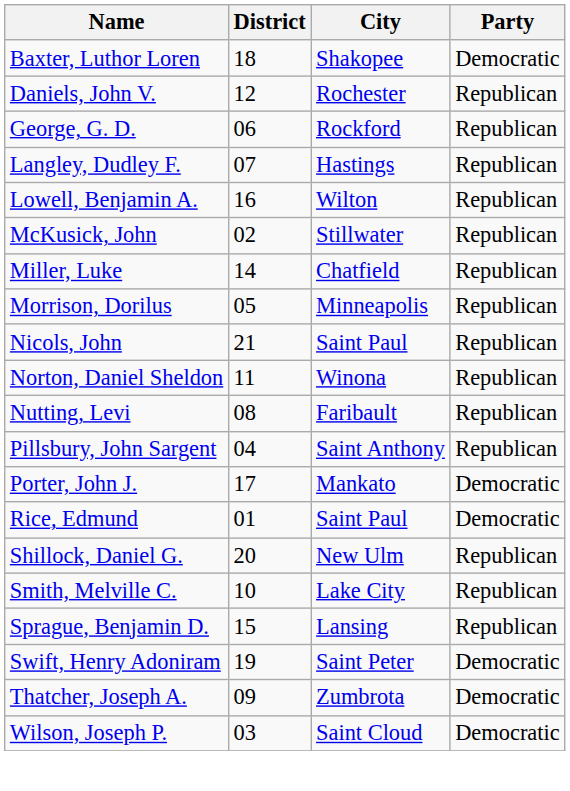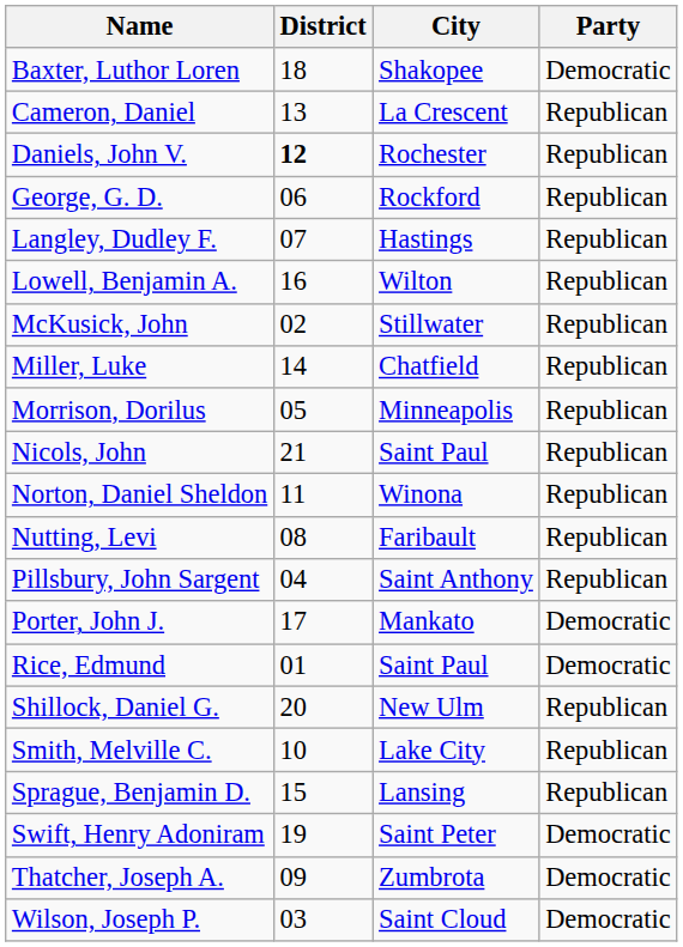 <table class="wikitable sortable">
 <tr>
 <th>Name</th>
 <th>District</th>
 <th>City</th>
 <th>Party</th>
 </tr>
 <tr>
 <td><a href='#'>Baxter, Luthor Loren</a></td>
 <td>18</td>
 <td><a href='#'>Shakopee</a></td>
 <td>Democratic</td>
 </tr>
 <tr>
+<td><a href='#'>Cameron, Daniel</a></td>
+<td>13</td>
+<td><a href='#'>La Crescent</a></td>
+<td>Republican</td>
+</tr>
+<tr>
 <td><a href='#'>Daniels, John V.</a></td>
-<td>12</td>
+<td><strong>12</strong></td>
 <td><a href='#'>Rochester</a></td>
 <td>Republican</td>
 </tr>
 <tr>
 <td><a href='#'>George, G. D.</a></td>
 <td>06</td>
 <td><a href='#'>Rockford</a></td>
 <td>Republican</td>
 </tr>
 <tr>
 <td><a href='#'>Langley, Dudley F.</a></td>
 <td>07</td>
 <td><a href='#'>Hastings</a></td>
 <td>Republican</td>
 </tr>
 <tr>
 <td><a href='#'>Lowell, Benjamin A.</a></td>
 <td>16</td>
 <td><a href='#'>Wilton</a></td>
 <td>Republican</td>
 </tr>
 <tr>
 <td><a href='#'>McKusick, John</a></td>
 <td>02</td>
 <td><a href='#'>Stillwater</a></td>
 <td>Republican</td>
 </tr>
 <tr>
 <td><a href='#'>Miller, Luke</a></td>
 <td>14</td>
 <td><a href='#'>Chatfield</a></td>
 <td>Republican</td>
 </tr>
 <tr>
 <td><a href='#'>Morrison, Dorilus</a></td>
 <td>05</td>
 <td><a href='#'>Minneapolis</a></td>
 <td>Republican</td>
 </tr>
 <tr>
 <td><a href='#'>Nicols, John</a></td>
 <td>21</td>
 <td><a href='#'>Saint Paul</a></td>
 <td>Republican</td>
 </tr>
 <tr>
 <td><a href='#'>Norton, Daniel Sheldon</a></td>
 <td>11</td>
 <td><a href='#'>Winona</a></td>
 <td>Republican</td>
 </tr>
 <tr>
 <td><a href='#'>Nutting, Levi</a></td>
 <td>08</td>
 <td><a href='#'>Faribault</a></td>
 <td>Republican</td>
 </tr>
 <tr>
 <td><a href='#'>Pillsbury, John Sargent</a></td>
 <td>04</td>
 <td><a href='#'>Saint Anthony</a></td>
 <td>Republican</td>
 </tr>
 <tr>
 <td><a href='#'>Porter, John J.</a></td>
 <td>17</td>
 <td><a href='#'>Mankato</a></td>
 <td>Democratic</td>
 </tr>
 <tr>
 <td><a href='#'>Rice, Edmund</a></td>
 <td>01</td>
 <td><a href='#'>Saint Paul</a></td>
 <td>Democratic</td>
 </tr>
 <tr>
 <td><a href='#'>Shillock, Daniel G.</a></td>
 <td>20</td>
 <td><a href='#'>New Ulm</a></td>
 <td>Republican</td>
 </tr>
 <tr>
 <td><a href='#'>Smith, Melville C.</a></td>
 <td>10</td>
 <td><a href='#'>Lake City</a></td>
 <td>Republican</td>
 </tr>
 <tr>
 <td><a href='#'>Sprague, Benjamin D.</a></td>
 <td>15</td>
 <td><a href='#'>Lansing</a></td>
 <td>Republican</td>
 </tr>
 <tr>
 <td><a href='#'>Swift, Henry Adoniram</a></td>
 <td>19</td>
 <td><a href='#'>Saint Peter</a></td>
 <td>Democratic</td>
 </tr>
 <tr>
 <td><a href='#'>Thatcher, Joseph A.</a></td>
 <td>09</td>
 <td><a href='#'>Zumbrota</a></td>
 <td>Democratic</td>
 </tr>
 <tr>
 <td><a href='#'>Wilson, Joseph P.</a></td>
 <td>03</td>
 <td><a href='#'>Saint Cloud</a></td>
 <td>Democratic</td>
 </tr>
 </table>
